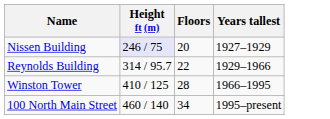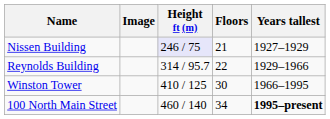 <table class="wikitable">
 <tr>
 <th>Name</th>
+<th>Image</th>
 <th>Height <br><small> <a href='#'>ft</a> <a href='#'>(m)</a> </small></th>
 <th>Floors</th>
 <th>Years tallest</th>
 </tr>
 <tr>
 <td><a href='#'>Nissen Building</a></td>
+<td></td>
 <td style="background: lavender;">246 / 75</td>
-<td>20</td>
+<td>21</td>
 <td>1927–1929</td>
 </tr>
 <tr>
 <td><a href='#'>Reynolds Building</a></td>
+<td></td>
 <td>314 / 95.7</td>
 <td>22</td>
 <td>1929–1966</td>
 </tr>
 <tr>
 <td><a href='#'>Winston Tower</a></td>
+<td></td>
 <td>410 / 125</td>
-<td>28</td>
+<td>30</td>
 <td>1966–1995</td>
 </tr>
 <tr>
 <td><a href='#'>100 North Main Street</a></td>
+<td></td>
 <td>460 / 140</td>
 <td>34</td>
-<td>1995–present</td>
+<td><strong>1995–present</strong></td>
 </tr>
 </table>
